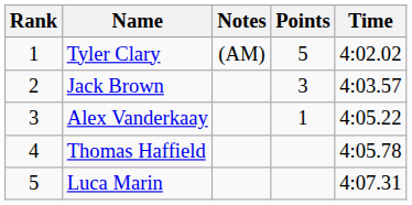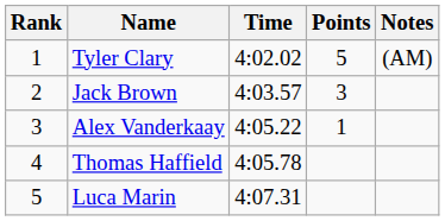 <table class="wikitable" style="text-align:center">
 <tr>
 <th>Rank</th>
 <th>Name</th>
+<th>Time</th>
+<th>Points</th>
 <th>Notes</th>
-<th>Points</th>
-<th>Time</th>
 </tr>
 <tr>
 <td>1</td>
 <td align="left"> <a href='#'>Tyler Clary</a></td>
+<td>4:02.02</td>
+<td>5</td>
 <td>(AM)</td>
-<td>5</td>
-<td>4:02.02</td>
 </tr>
 <tr>
 <td>2</td>
 <td align="left"> <a href='#'>Jack Brown</a></td>
+<td>4:03.57</td>
+<td>3</td>
 <td></td>
-<td>3</td>
-<td>4:03.57</td>
 </tr>
 <tr>
 <td>3</td>
 <td align="left"> <a href='#'>Alex Vanderkaay</a></td>
+<td>4:05.22</td>
+<td>1</td>
 <td></td>
-<td>1</td>
-<td>4:05.22</td>
 </tr>
 <tr>
 <td>4</td>
 <td align="left"> <a href='#'>Thomas Haffield</a></td>
+<td>4:05.78</td>
 <td></td>
 <td></td>
-<td>4:05.78</td>
 </tr>
 <tr>
 <td>5</td>
 <td align="left"> <a href='#'>Luca Marin</a></td>
+<td>4:07.31</td>
 <td></td>
 <td></td>
-<td>4:07.31</td>
 </tr>
 </table>
